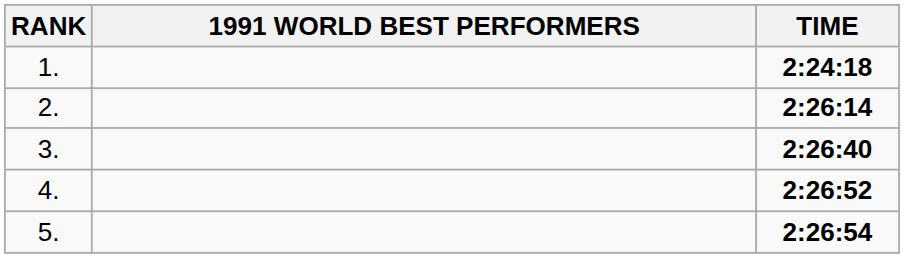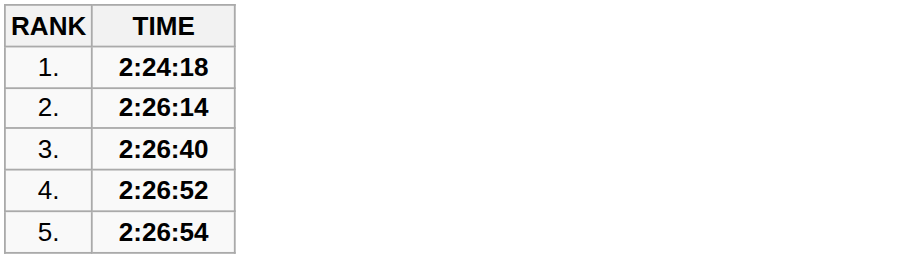 <table class="wikitable" style="border-collapse: collapse; font-size: 90%;">
 <tr>
 <th>RANK</th>
-<th align="center" style="width: 25em">1991 WORLD BEST PERFORMERS</th>
 <th align="center" style="width: 5em">TIME</th>
 </tr>
 <tr>
 <td align="center">1.</td>
-<td></td>
 <td align="center"><strong>2:24:18</strong></td>
 </tr>
 <tr>
 <td align="center">2.</td>
-<td></td>
 <td align="center"><strong>2:26:14</strong></td>
 </tr>
 <tr>
 <td align="center">3.</td>
-<td></td>
 <td align="center"><strong>2:26:40</strong></td>
 </tr>
 <tr>
 <td align="center">4.</td>
-<td></td>
 <td align="center"><strong>2:26:52</strong></td>
 </tr>
 <tr>
 <td align="center">5.</td>
-<td></td>
 <td align="center"><strong>2:26:54</strong></td>
 </tr>
 </table>
